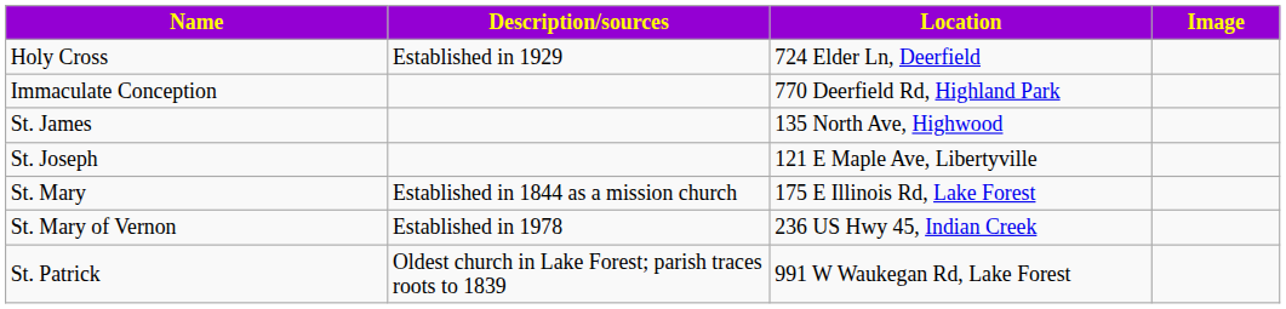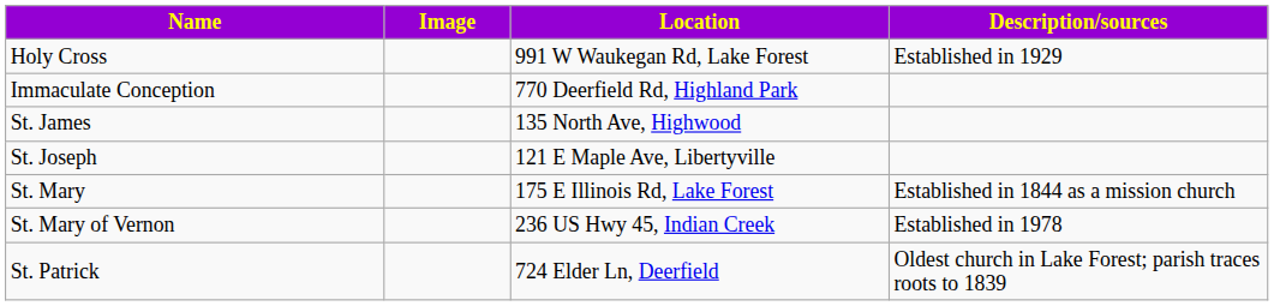 <table class="wikitable sortable" style="width:75%">
 <tr>
 <th style="background:darkviolet; color:yellow;" width="30%"><strong>Name</strong></th>
+<th style="background:darkviolet; color:yellow;" width="10%"><strong>Image</strong></th>
+<th style="background:darkviolet; color:yellow;" width="30%"><strong>Location</strong></th>
 <th style="background:darkviolet; color:yellow;" width="30%"><strong>Description/sources</strong></th>
-<th style="background:darkviolet; color:yellow;" width="30%"><strong>Location</strong></th>
-<th style="background:darkviolet; color:yellow;" width="10%"><strong>Image</strong></th>
 </tr>
 <tr>
 <td>Holy Cross</td>
+<td></td>
+<td>991 W Waukegan Rd, Lake Forest</td>
 <td>Established in 1929</td>
-<td>724 Elder Ln, <a href='#'>Deerfield</a></td>
-<td></td>
 </tr>
 <tr>
 <td>Immaculate Conception</td>
 <td></td>
 <td>770 Deerfield Rd, <a href='#'>Highland Park</a></td>
 <td></td>
 </tr>
 <tr>
 <td>St. James</td>
 <td></td>
 <td>135 North Ave, <a href='#'>Highwood</a></td>
 <td></td>
 </tr>
 <tr>
 <td>St. Joseph</td>
 <td></td>
 <td>121 E Maple Ave, Libertyville</td>
 <td></td>
 </tr>
 <tr>
 <td>St. Mary</td>
+<td></td>
+<td>175 E Illinois Rd, <a href='#'>Lake Forest</a></td>
 <td>Established in 1844 as a mission church</td>
-<td>175 E Illinois Rd, <a href='#'>Lake Forest</a></td>
-<td></td>
 </tr>
 <tr>
 <td>St. Mary of Vernon</td>
+<td></td>
+<td>236 US Hwy 45, <a href='#'>Indian Creek</a></td>
 <td>Established in 1978</td>
-<td>236 US Hwy 45, <a href='#'>Indian Creek</a></td>
-<td></td>
 </tr>
 <tr>
 <td>St. Patrick</td>
+<td></td>
+<td>724 Elder Ln, <a href='#'>Deerfield</a></td>
 <td>Oldest church in Lake Forest; parish traces roots to 1839</td>
-<td>991 W Waukegan Rd, Lake Forest</td>
-<td></td>
 </tr>
 </table>
